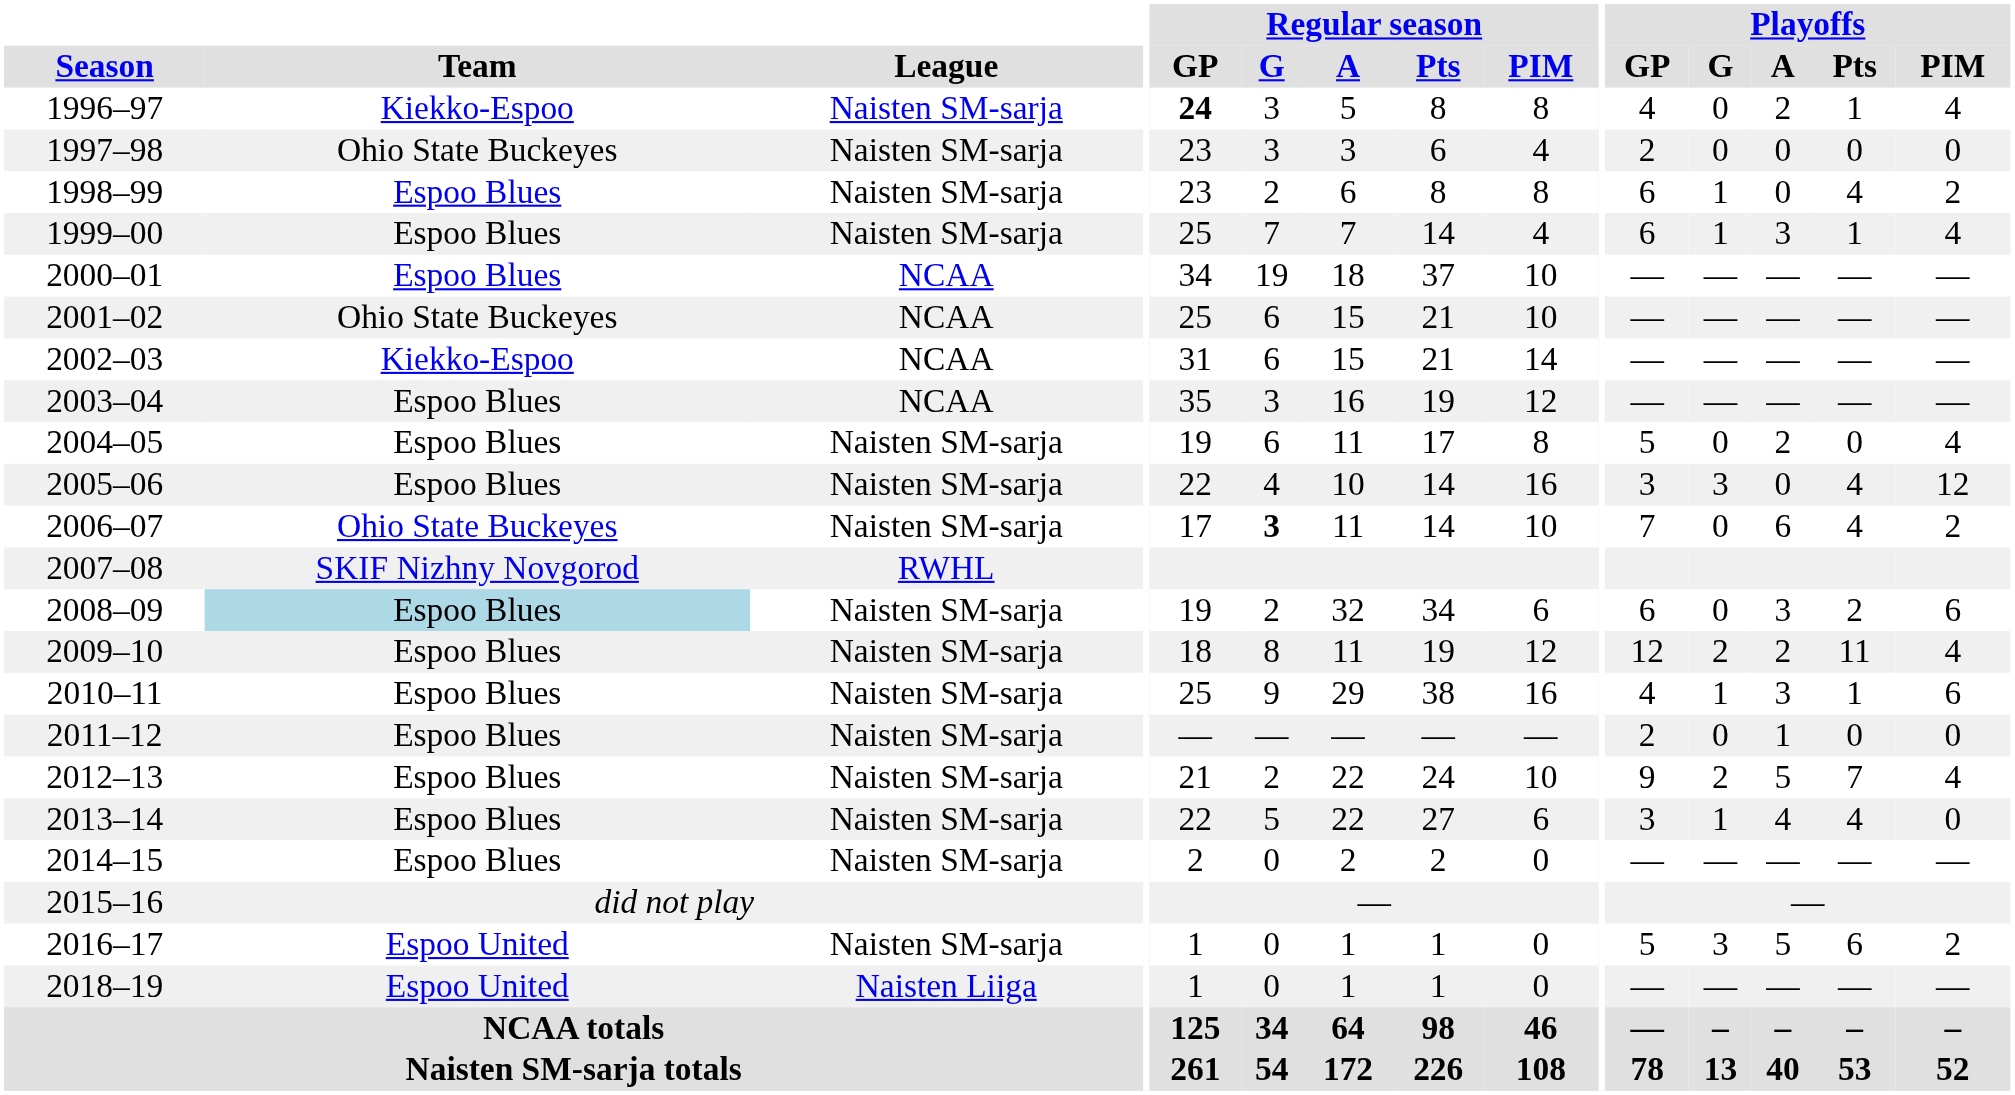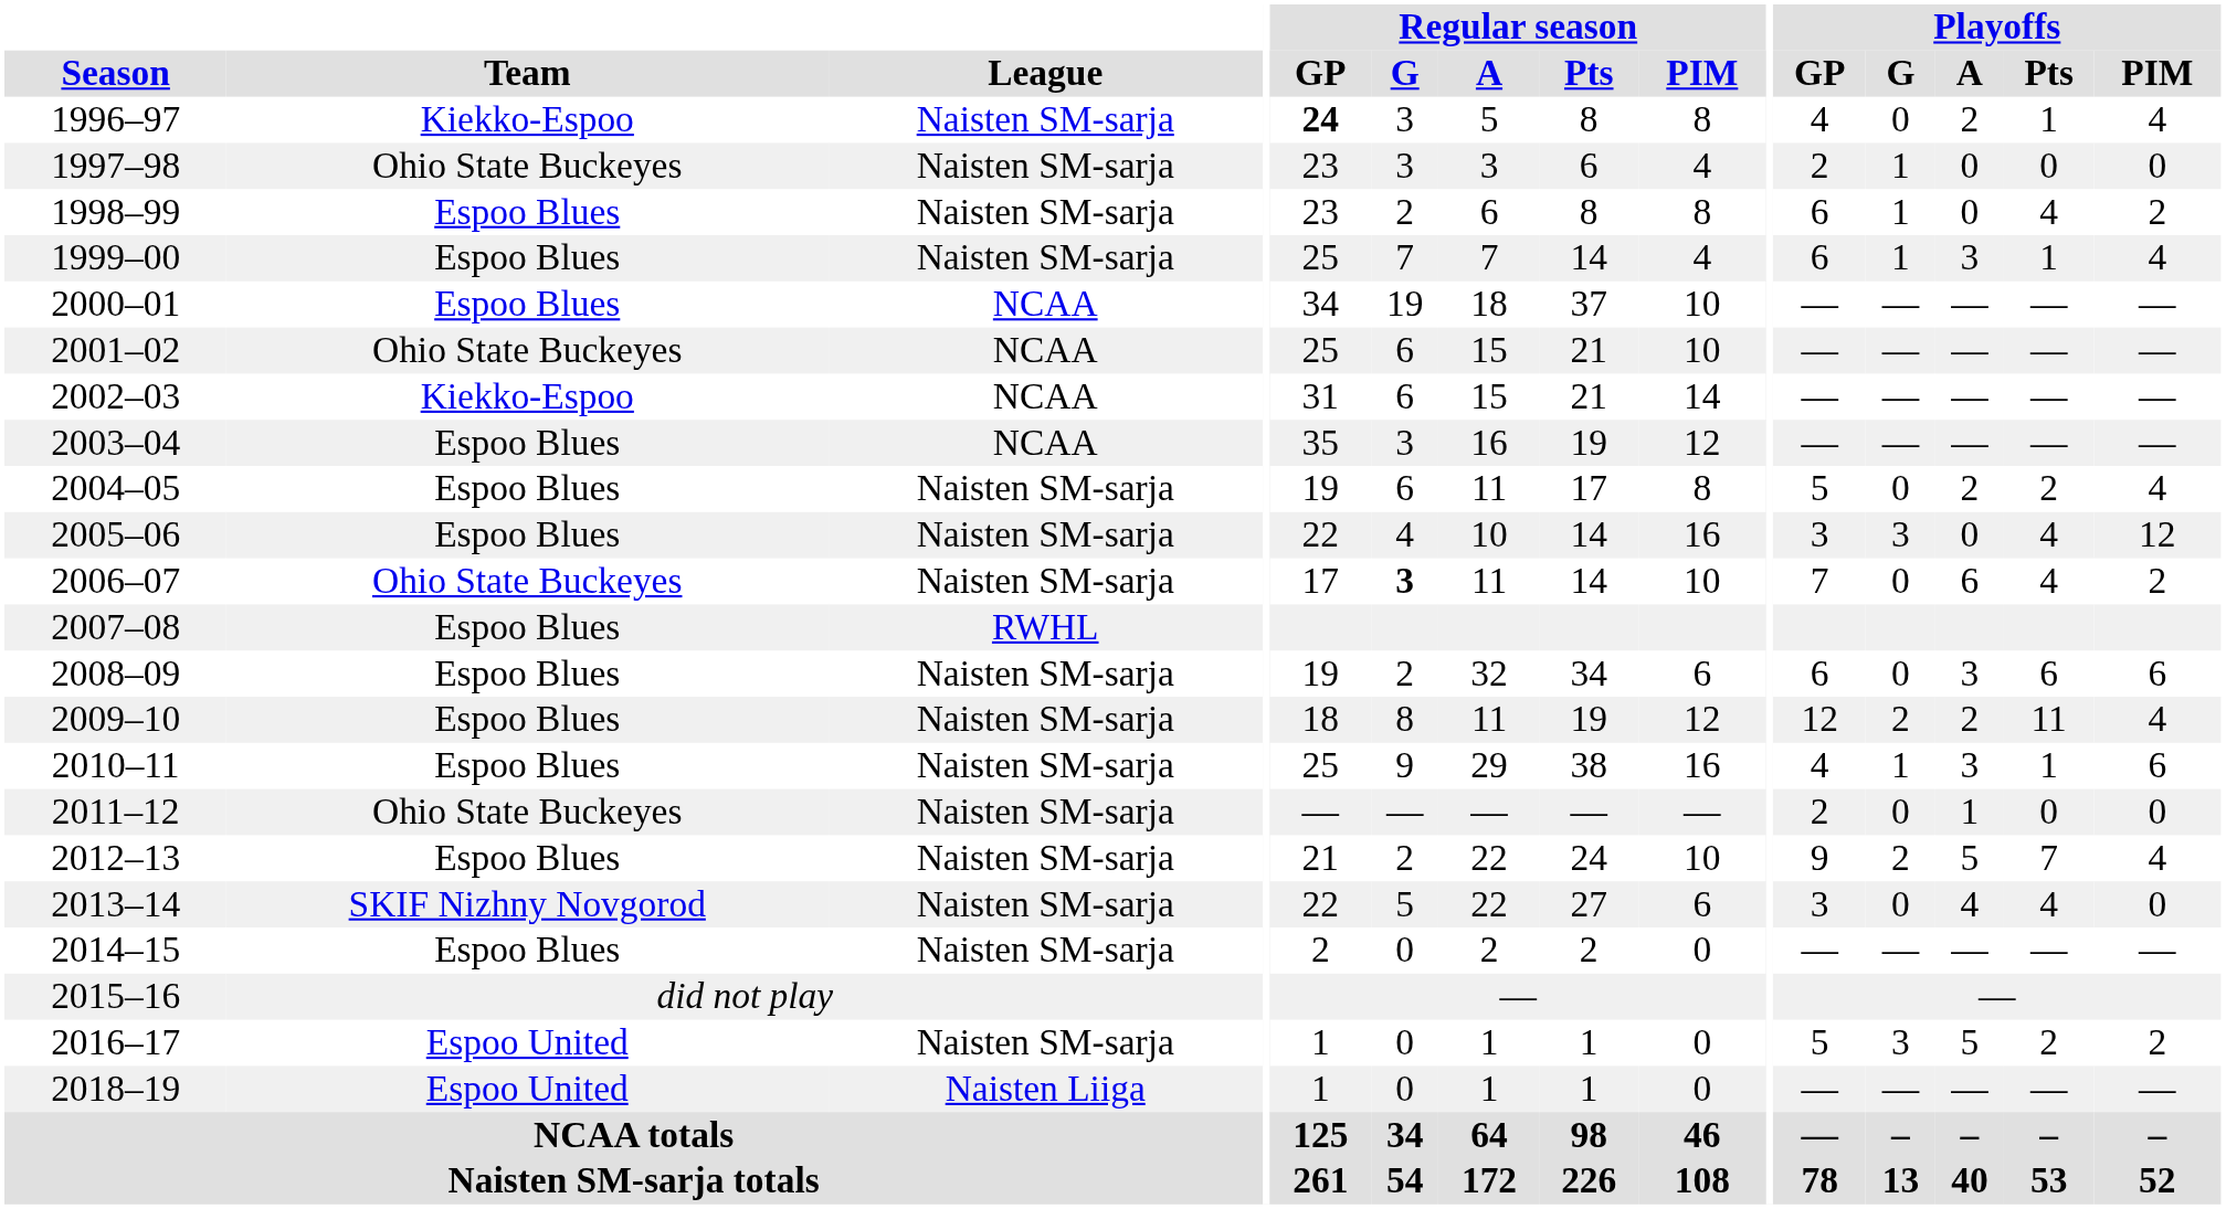 <table border="0" cellpadding="1" cellspacing="0" style="text-align:center; width:60em">
 <tr bgcolor="#e0e0e0">
 <th colspan="3" bgcolor="#ffffff"></th>
 <th rowspan="69" bgcolor="#ffffff"></th>
 <th colspan="5"><a href='#'>Regular season</a></th>
 <th rowspan="69" bgcolor="#ffffff"></th>
 <th colspan="5"><a href='#'>Playoffs</a></th>
 </tr>
 <tr bgcolor="#e0e0e0">
 <th><a href='#'>Season</a></th>
 <th>Team</th>
 <th>League</th>
 <th>GP</th>
 <th><a href='#'>G</a></th>
 <th><a href='#'>A</a></th>
 <th><a href='#'>Pts</a></th>
 <th><a href='#'>PIM</a></th>
 <th>GP</th>
 <th>G</th>
 <th>A</th>
 <th>Pts</th>
 <th>PIM</th>
 </tr>
 <tr>
 <td>1996–97</td>
 <td><a href='#'>Kiekko-Espoo</a></td>
 <td><a href='#'>Naisten SM-sarja</a></td>
 <td><strong>24</strong></td>
 <td>3</td>
 <td>5</td>
 <td>8</td>
 <td>8</td>
 <td>4</td>
 <td>0</td>
 <td>2</td>
 <td>1</td>
 <td>4</td>
 </tr>
 <tr bgcolor="#f0f0f0">
 <td>1997–98</td>
 <td>Ohio State Buckeyes</td>
 <td>Naisten SM-sarja</td>
 <td>23</td>
 <td>3</td>
 <td>3</td>
 <td>6</td>
 <td>4</td>
 <td>2</td>
-<td>0</td>
+<td>1</td>
 <td>0</td>
 <td>0</td>
 <td>0</td>
 </tr>
 <tr>
 <td>1998–99</td>
 <td><a href='#'>Espoo Blues</a></td>
 <td>Naisten SM-sarja</td>
 <td>23</td>
 <td>2</td>
 <td>6</td>
 <td>8</td>
 <td>8</td>
 <td>6</td>
 <td>1</td>
 <td>0</td>
 <td>4</td>
 <td>2</td>
 </tr>
 <tr bgcolor="#f0f0f0">
 <td>1999–00</td>
 <td>Espoo Blues</td>
 <td>Naisten SM-sarja</td>
 <td>25</td>
 <td>7</td>
 <td>7</td>
 <td>14</td>
 <td>4</td>
 <td>6</td>
 <td>1</td>
 <td>3</td>
 <td>1</td>
 <td>4</td>
 </tr>
 <tr>
 <td>2000–01</td>
 <td><a href='#'>Espoo Blues</a></td>
 <td><a href='#'>NCAA</a></td>
 <td>34</td>
 <td>19</td>
 <td>18</td>
 <td>37</td>
 <td>10</td>
 <td>—</td>
 <td>—</td>
 <td>—</td>
 <td>—</td>
 <td>—</td>
 </tr>
 <tr bgcolor="#f0f0f0">
 <td>2001–02</td>
 <td>Ohio State Buckeyes</td>
 <td>NCAA</td>
 <td>25</td>
 <td>6</td>
 <td>15</td>
 <td>21</td>
 <td>10</td>
 <td>—</td>
 <td>—</td>
 <td>—</td>
 <td>—</td>
 <td>—</td>
 </tr>
 <tr>
 <td>2002–03</td>
 <td><a href='#'>Kiekko-Espoo</a></td>
 <td>NCAA</td>
 <td>31</td>
 <td>6</td>
 <td>15</td>
 <td>21</td>
 <td>14</td>
 <td>—</td>
 <td>—</td>
 <td>—</td>
 <td>—</td>
 <td>—</td>
 </tr>
 <tr bgcolor="#f0f0f0">
 <td>2003–04</td>
 <td>Espoo Blues</td>
 <td>NCAA</td>
 <td>35</td>
 <td>3</td>
 <td>16</td>
 <td>19</td>
 <td>12</td>
 <td>—</td>
 <td>—</td>
 <td>—</td>
 <td>—</td>
 <td>—</td>
 </tr>
 <tr>
 <td>2004–05</td>
 <td>Espoo Blues</td>
 <td>Naisten SM-sarja</td>
 <td>19</td>
 <td>6</td>
 <td>11</td>
 <td>17</td>
 <td>8</td>
 <td>5</td>
 <td>0</td>
 <td>2</td>
-<td>0</td>
+<td>2</td>
 <td>4</td>
 </tr>
 <tr bgcolor="#f0f0f0">
 <td>2005–06</td>
 <td>Espoo Blues</td>
 <td>Naisten SM-sarja</td>
 <td>22</td>
 <td>4</td>
 <td>10</td>
 <td>14</td>
 <td>16</td>
 <td>3</td>
 <td>3</td>
 <td>0</td>
 <td>4</td>
 <td>12</td>
 </tr>
 <tr>
 <td>2006–07</td>
 <td><a href='#'>Ohio State Buckeyes</a></td>
 <td>Naisten SM-sarja</td>
 <td>17</td>
 <td><strong>3</strong></td>
 <td>11</td>
 <td>14</td>
 <td>10</td>
 <td>7</td>
 <td>0</td>
 <td>6</td>
 <td>4</td>
 <td>2</td>
 </tr>
 <tr bgcolor="#f0f0f0">
 <td>2007–08</td>
-<td><a href='#'>SKIF Nizhny Novgorod</a></td>
+<td>Espoo Blues</td>
 <td><a href='#'>RWHL</a></td>
 <td></td>
 <td></td>
 <td></td>
 <td></td>
 <td></td>
 <td></td>
 <td></td>
 <td></td>
 <td></td>
 <td></td>
 </tr>
 <tr>
 <td>2008–09</td>
-<td style="background: lightblue;">Espoo Blues</td>
+<td>Espoo Blues</td>
 <td>Naisten SM-sarja</td>
 <td>19</td>
 <td>2</td>
 <td>32</td>
 <td>34</td>
 <td>6</td>
 <td>6</td>
 <td>0</td>
 <td>3</td>
-<td>2</td>
+<td>6</td>
 <td>6</td>
 </tr>
 <tr bgcolor="#f0f0f0">
 <td>2009–10</td>
 <td>Espoo Blues</td>
 <td>Naisten SM-sarja</td>
 <td>18</td>
 <td>8</td>
 <td>11</td>
 <td>19</td>
 <td>12</td>
 <td>12</td>
 <td>2</td>
 <td>2</td>
 <td>11</td>
 <td>4</td>
 </tr>
 <tr>
 <td>2010–11</td>
 <td>Espoo Blues</td>
 <td>Naisten SM-sarja</td>
 <td>25</td>
 <td>9</td>
 <td>29</td>
 <td>38</td>
 <td>16</td>
 <td>4</td>
 <td>1</td>
 <td>3</td>
 <td>1</td>
 <td>6</td>
 </tr>
 <tr bgcolor="#f0f0f0">
 <td>2011–12</td>
-<td>Espoo Blues</td>
+<td>Ohio State Buckeyes</td>
 <td>Naisten SM-sarja</td>
 <td>—</td>
 <td>—</td>
 <td>—</td>
 <td>—</td>
 <td>—</td>
 <td>2</td>
 <td>0</td>
 <td>1</td>
 <td>0</td>
 <td>0</td>
 </tr>
 <tr>
 <td>2012–13</td>
 <td>Espoo Blues</td>
 <td>Naisten SM-sarja</td>
 <td>21</td>
 <td>2</td>
 <td>22</td>
 <td>24</td>
 <td>10</td>
 <td>9</td>
 <td>2</td>
 <td>5</td>
 <td>7</td>
 <td>4</td>
 </tr>
 <tr bgcolor="#f0f0f0">
 <td>2013–14</td>
-<td>Espoo Blues</td>
+<td><a href='#'>SKIF Nizhny Novgorod</a></td>
 <td>Naisten SM-sarja</td>
 <td>22</td>
 <td>5</td>
 <td>22</td>
 <td>27</td>
 <td>6</td>
 <td>3</td>
-<td>1</td>
+<td>0</td>
 <td>4</td>
 <td>4</td>
 <td>0</td>
 </tr>
 <tr>
 <td>2014–15</td>
 <td>Espoo Blues</td>
 <td>Naisten SM-sarja</td>
 <td>2</td>
 <td>0</td>
 <td>2</td>
 <td>2</td>
 <td>0</td>
 <td>—</td>
 <td>—</td>
 <td>—</td>
 <td>—</td>
 <td>—</td>
 </tr>
 <tr bgcolor="#f0f0f0">
 <td>2015–16</td>
 <td colspan="2"><em>did not play</em></td>
 <td colspan="5">—</td>
 <td colspan="5">—</td>
 </tr>
 <tr>
 <td>2016–17</td>
 <td><a href='#'>Espoo United</a></td>
 <td>Naisten SM-sarja</td>
 <td>1</td>
 <td>0</td>
 <td>1</td>
 <td>1</td>
 <td>0</td>
 <td>5</td>
 <td>3</td>
 <td>5</td>
-<td>6</td>
+<td>2</td>
 <td>2</td>
 </tr>
 <tr bgcolor="#f0f0f0">
 <td>2018–19</td>
 <td><a href='#'>Espoo United</a></td>
 <td><a href='#'>Naisten Liiga</a></td>
 <td>1</td>
 <td>0</td>
 <td>1</td>
 <td>1</td>
 <td>0</td>
 <td>—</td>
 <td>—</td>
 <td>—</td>
 <td>—</td>
 <td>—</td>
 </tr>
 <tr bgcolor="#e0e0e0">
 <th colspan="3">NCAA totals</th>
 <th>125</th>
 <th>34</th>
 <th>64</th>
 <th>98</th>
 <th>46</th>
 <th>—</th>
 <th>–</th>
 <th>–</th>
 <th>–</th>
 <th>–</th>
 </tr>
 <tr bgcolor="#e0e0e0">
 <th colspan="3">Naisten SM-sarja totals</th>
 <th>261</th>
 <th>54</th>
 <th>172</th>
 <th>226</th>
 <th>108</th>
 <th>78</th>
 <th>13</th>
 <th>40</th>
 <th>53</th>
 <th>52</th>
 </tr>
 </table>
